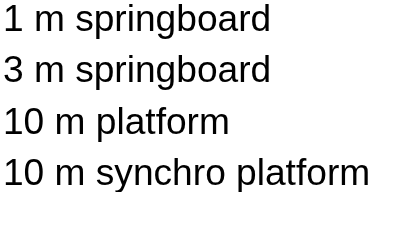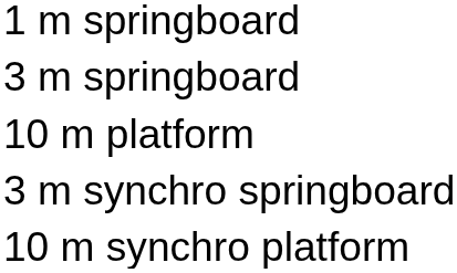 <table>
 <tr valign="top">
 <td>1 m springboard</td>
 <td></td>
 <td></td>
 <td></td>
 </tr>
 <tr valign="top">
 <td>3 m springboard</td>
 <td></td>
 <td></td>
 <td></td>
 </tr>
 <tr valign="top">
 <td>10 m platform</td>
 <td></td>
 <td></td>
 <td></td>
 </tr>
 <tr valign="top">
+<td>3 m synchro springboard</td>
+<td><br> </td>
+<td><br></td>
+<td><br></td>
+</tr>
+<tr valign="top">
 <td>10 m synchro platform</td>
 <td><br></td>
 <td><br></td>
 <td><br></td>
 </tr>
 </table>
